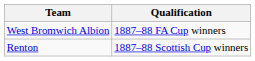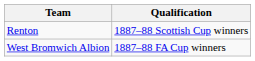 <table class="wikitable">
 <tr>
 <th>Team</th>
 <th>Qualification</th>
 </tr>
 <tr>
+<td> <a href='#'>Renton</a></td>
+<td><a href='#'>1887–88 Scottish Cup</a> winners</td>
+</tr>
+<tr>
 <td> <a href='#'>West Bromwich Albion</a></td>
 <td><a href='#'>1887–88 FA Cup</a> winners</td>
 </tr>
-<tr>
-<td> <a href='#'>Renton</a></td>
-<td><a href='#'>1887–88 Scottish Cup</a> winners</td>
-</tr>
 </table>
